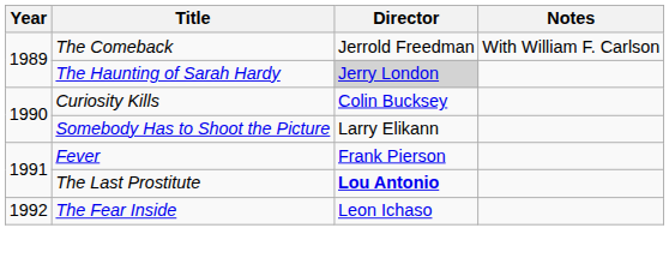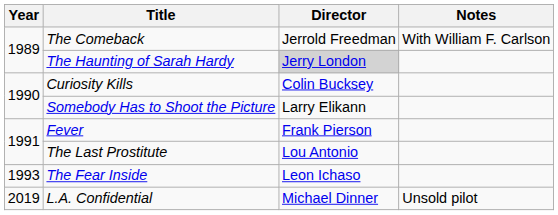 <table class="wikitable">
 <tr>
 <th>Year</th>
 <th>Title</th>
 <th>Director</th>
 <th>Notes</th>
 </tr>
 <tr>
 <td rowspan=2>1989</td>
 <td><em>The Comeback</em></td>
 <td>Jerrold Freedman</td>
 <td>With William F. Carlson</td>
 </tr>
 <tr>
 <td><em><a href='#'>The Haunting of Sarah Hardy</a></em></td>
 <td style="background: lightgrey;"><a href='#'>Jerry London</a></td>
 <td></td>
 </tr>
 <tr>
 <td rowspan=2>1990</td>
 <td><em>Curiosity Kills</em></td>
 <td><a href='#'>Colin Bucksey</a></td>
 <td></td>
 </tr>
 <tr>
 <td><em><a href='#'>Somebody Has to Shoot the Picture</a></em></td>
 <td>Larry Elikann</td>
 <td></td>
 </tr>
 <tr>
 <td rowspan=2>1991</td>
 <td><em><a href='#'>Fever</a></em></td>
 <td><a href='#'>Frank Pierson</a></td>
 <td></td>
 </tr>
 <tr>
 <td><em>The Last Prostitute</em></td>
-<td><strong><a href='#'>Lou Antonio</a></strong></td>
+<td><a href='#'>Lou Antonio</a></td>
 <td></td>
 </tr>
 <tr>
-<td>1992</td>
+<td>1993</td>
 <td><em><a href='#'>The Fear Inside</a></em></td>
 <td><a href='#'>Leon Ichaso</a></td>
 <td></td>
 </tr>
+<tr>
+<td>2019</td>
+<td><em>L.A. Confidential</em></td>
+<td><a href='#'>Michael Dinner</a></td>
+<td>Unsold pilot</td>
+</tr>
 </table>
